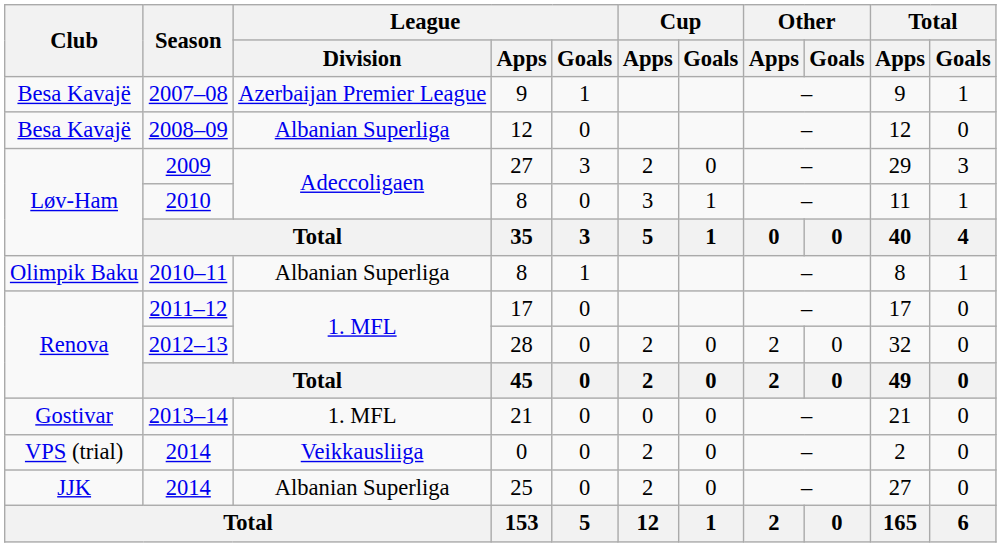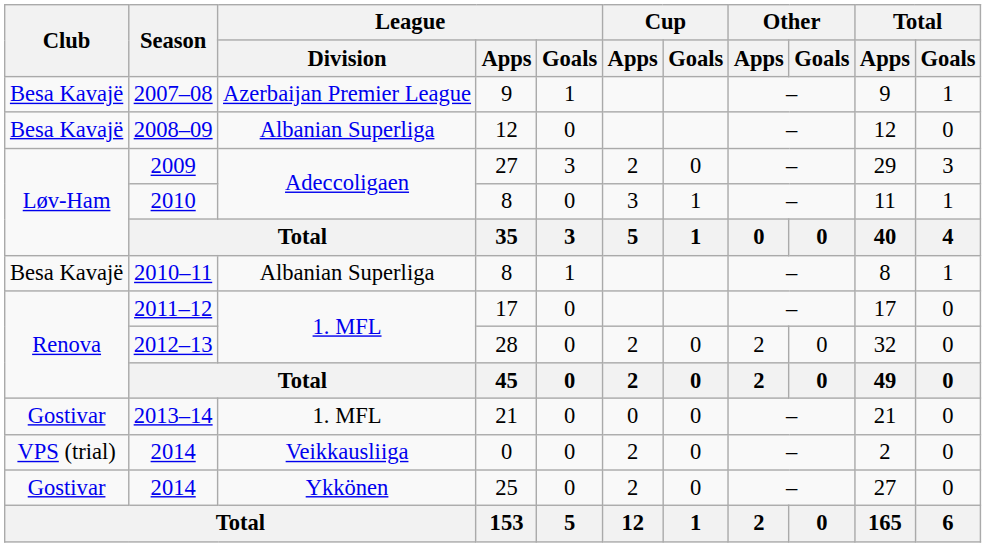 <table class="wikitable" style="text-align:center">
 <tr>
 <th rowspan="2">Club</th>
 <th rowspan="2">Season</th>
 <th colspan="3">League</th>
 <th colspan="2">Cup</th>
 <th colspan="2">Other</th>
 <th colspan="2">Total</th>
 </tr>
 <tr>
 <th>Division</th>
 <th>Apps</th>
 <th>Goals</th>
 <th>Apps</th>
 <th>Goals</th>
 <th>Apps</th>
 <th>Goals</th>
 <th>Apps</th>
 <th>Goals</th>
 </tr>
 <tr>
 <td><a href='#'>Besa Kavajë</a></td>
 <td><a href='#'>2007–08</a></td>
 <td><a href='#'>Azerbaijan Premier League</a></td>
 <td>9</td>
 <td>1</td>
 <td></td>
 <td></td>
 <td colspan="2">–</td>
 <td>9</td>
 <td>1</td>
 </tr>
 <tr>
 <td><a href='#'>Besa Kavajë</a></td>
 <td><a href='#'>2008–09</a></td>
 <td><a href='#'>Albanian Superliga</a></td>
 <td>12</td>
 <td>0</td>
 <td></td>
 <td></td>
 <td colspan="2">–</td>
 <td>12</td>
 <td>0</td>
 </tr>
 <tr>
 <td rowspan="3"><a href='#'>Løv-Ham</a></td>
 <td><a href='#'>2009</a></td>
 <td rowspan="2"><a href='#'>Adeccoligaen</a></td>
 <td>27</td>
 <td>3</td>
 <td>2</td>
 <td>0</td>
 <td colspan="2">–</td>
 <td>29</td>
 <td>3</td>
 </tr>
 <tr>
 <td><a href='#'>2010</a></td>
 <td>8</td>
 <td>0</td>
 <td>3</td>
 <td>1</td>
 <td colspan="2">–</td>
 <td>11</td>
 <td>1</td>
 </tr>
 <tr>
 <th colspan="2">Total</th>
 <th>35</th>
 <th>3</th>
 <th>5</th>
 <th>1</th>
 <th>0</th>
 <th>0</th>
 <th>40</th>
 <th>4</th>
 </tr>
 <tr>
-<td><a href='#'>Olimpik Baku</a></td>
+<td>Besa Kavajë</td>
 <td><a href='#'>2010–11</a></td>
 <td>Albanian Superliga</td>
 <td>8</td>
 <td>1</td>
 <td></td>
 <td></td>
 <td colspan="2">–</td>
 <td>8</td>
 <td>1</td>
 </tr>
 <tr>
 <td rowspan="3"><a href='#'>Renova</a></td>
 <td><a href='#'>2011–12</a></td>
 <td rowspan="2"><a href='#'>1. MFL</a></td>
 <td>17</td>
 <td>0</td>
 <td></td>
 <td></td>
 <td colspan="2">–</td>
 <td>17</td>
 <td>0</td>
 </tr>
 <tr>
 <td><a href='#'>2012–13</a></td>
 <td>28</td>
 <td>0</td>
 <td>2</td>
 <td>0</td>
 <td>2</td>
 <td>0</td>
 <td>32</td>
 <td>0</td>
 </tr>
 <tr>
 <th colspan="2">Total</th>
 <th>45</th>
 <th>0</th>
 <th>2</th>
 <th>0</th>
 <th>2</th>
 <th>0</th>
 <th>49</th>
 <th>0</th>
 </tr>
 <tr>
 <td><a href='#'>Gostivar</a></td>
 <td><a href='#'>2013–14</a></td>
 <td>1. MFL</td>
 <td>21</td>
 <td>0</td>
 <td>0</td>
 <td>0</td>
 <td colspan="2">–</td>
 <td>21</td>
 <td>0</td>
 </tr>
 <tr>
 <td><a href='#'>VPS</a> (trial)</td>
 <td><a href='#'>2014</a></td>
 <td><a href='#'>Veikkausliiga</a></td>
 <td>0</td>
 <td>0</td>
 <td>2</td>
 <td>0</td>
 <td colspan="2">–</td>
 <td>2</td>
 <td>0</td>
 </tr>
 <tr>
-<td><a href='#'>JJK</a></td>
+<td><a href='#'>Gostivar</a></td>
 <td><a href='#'>2014</a></td>
-<td>Albanian Superliga</td>
+<td><a href='#'>Ykkönen</a></td>
 <td>25</td>
 <td>0</td>
 <td>2</td>
 <td>0</td>
 <td colspan="2">–</td>
 <td>27</td>
 <td>0</td>
 </tr>
 <tr>
 <th colspan="3">Total</th>
 <th>153</th>
 <th>5</th>
 <th>12</th>
 <th>1</th>
 <th>2</th>
 <th>0</th>
 <th>165</th>
 <th>6</th>
 </tr>
 </table>
